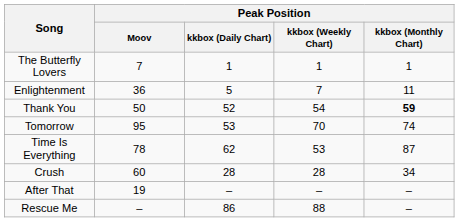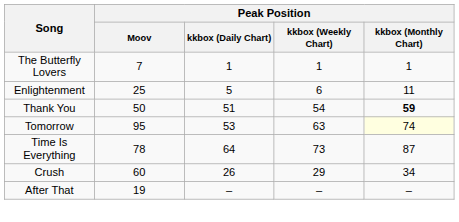 <table class="wikitable" span style="font-size:90%">
 <tr>
 <th align="center" rowspan="2" width="110">Song</th>
 <th align="center" colspan="4">Peak Position</th>
 </tr>
 <tr>
 <th width="110"><small>Moov</small></th>
 <th width="110"><small>kkbox (Daily Chart)</small></th>
 <th width="110"><small>kkbox (Weekly Chart)</small></th>
 <th width="110"><small>kkbox (Monthly Chart)</small></th>
 </tr>
 <tr>
 <td align="center">The Butterfly Lovers</td>
 <td align="center">7</td>
 <td align="center">1</td>
 <td align="center">1</td>
 <td align="center">1</td>
 </tr>
 <tr>
 <td align="center">Enlightenment</td>
-<td align="center">36</td>
+<td align="center">25</td>
 <td align="center">5</td>
-<td align="center">7</td>
+<td align="center">6</td>
 <td align="center">11</td>
 </tr>
 <tr>
 <td align="center">Thank You</td>
 <td align="center">50</td>
-<td align="center">52</td>
+<td align="center">51</td>
 <td align="center">54</td>
 <td align="center"><strong>59</strong></td>
 </tr>
 <tr>
 <td align="center">Tomorrow</td>
 <td align="center">95</td>
 <td align="center">53</td>
-<td align="center">70</td>
-<td align="center">74</td>
+<td align="center">63</td>
+<td align="center" style="background: lightyellow;">74</td>
 </tr>
 <tr>
 <td align="center">Time Is Everything</td>
 <td align="center">78</td>
-<td align="center">62</td>
-<td align="center">53</td>
+<td align="center">64</td>
+<td align="center">73</td>
 <td align="center">87</td>
 </tr>
 <tr>
 <td align="center">Crush</td>
 <td align="center">60</td>
-<td align="center">28</td>
-<td align="center">28</td>
+<td align="center">26</td>
+<td align="center">29</td>
 <td align="center">34</td>
 </tr>
 <tr>
 <td align="center">After That</td>
 <td align="center">19</td>
 <td align="center">–</td>
 <td align="center">–</td>
 <td align="center">–</td>
 </tr>
-<tr>
-<td align="center">Rescue Me</td>
-<td align="center">–</td>
-<td align="center">86</td>
-<td align="center">88</td>
-<td align="center">–</td>
-</tr>
 </table>
